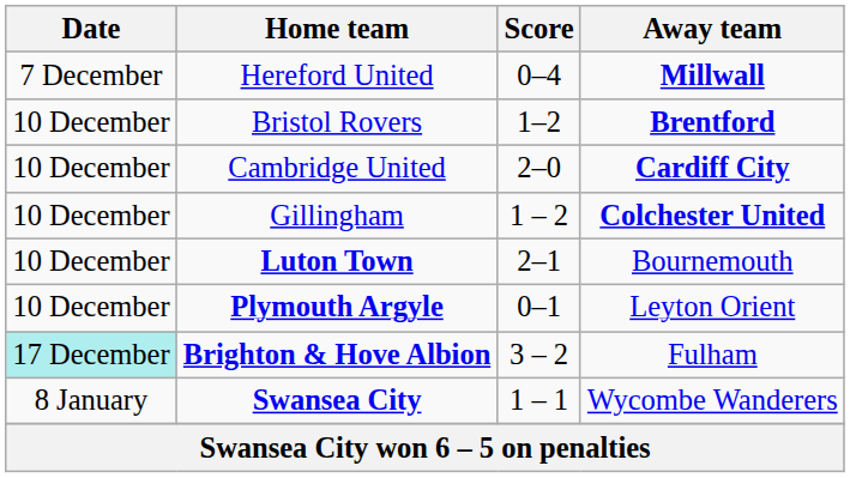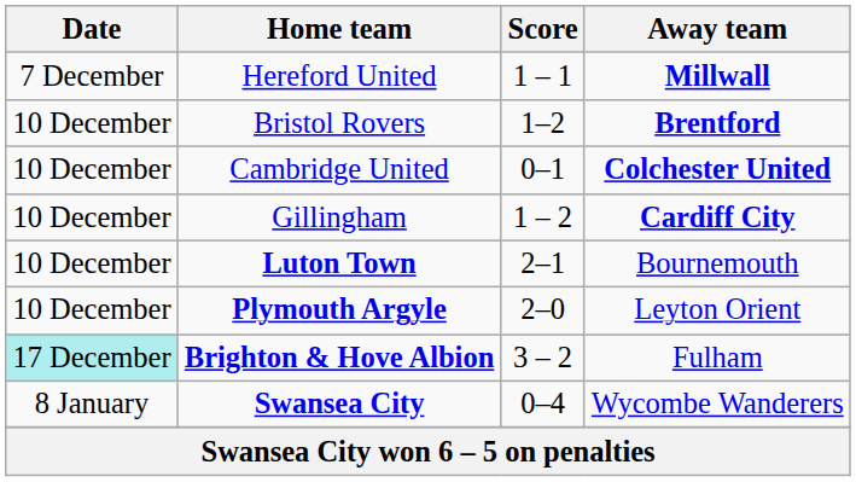 <table class="wikitable" style="text-align: center">
 <tr>
 <th>Date</th>
 <th>Home team</th>
 <th>Score</th>
 <th>Away team</th>
 </tr>
 <tr>
 <td>7 December</td>
 <td><a href='#'>Hereford United</a></td>
-<td>0–4</td>
+<td>1 – 1</td>
 <td><strong><a href='#'>Millwall</a></strong></td>
 </tr>
 <tr>
 <td>10 December</td>
 <td><a href='#'>Bristol Rovers</a></td>
 <td>1–2</td>
 <td><strong><a href='#'>Brentford</a></strong></td>
 </tr>
 <tr>
 <td>10 December</td>
 <td><a href='#'>Cambridge United</a></td>
-<td>2–0</td>
-<td><strong><a href='#'>Cardiff City</a></strong></td>
+<td>0–1</td>
+<td><strong><a href='#'>Colchester United</a></strong></td>
 </tr>
 <tr>
 <td>10 December</td>
 <td><a href='#'>Gillingham</a></td>
 <td>1 – 2</td>
-<td><strong><a href='#'>Colchester United</a></strong></td>
+<td><strong><a href='#'>Cardiff City</a></strong></td>
 </tr>
 <tr>
 <td>10 December</td>
 <td><strong><a href='#'>Luton Town</a></strong></td>
 <td>2–1</td>
 <td><a href='#'>Bournemouth</a></td>
 </tr>
 <tr>
 <td>10 December</td>
 <td><strong><a href='#'>Plymouth Argyle</a></strong></td>
-<td>0–1</td>
+<td>2–0</td>
 <td><a href='#'>Leyton Orient</a></td>
 </tr>
 <tr>
 <td style="background: paleturquoise;">17 December</td>
 <td><strong><a href='#'>Brighton & Hove Albion</a></strong></td>
 <td>3 – 2</td>
 <td><a href='#'>Fulham</a></td>
 </tr>
 <tr>
 <td>8 January</td>
 <td><strong><a href='#'>Swansea City</a></strong></td>
-<td>1 – 1</td>
+<td>0–4</td>
 <td><a href='#'>Wycombe Wanderers</a></td>
 </tr>
 <tr>
 </tr>
 <tr>
 <th colspan="5">Swansea City won 6 – 5 on penalties</th>
 </tr>
 </table>
